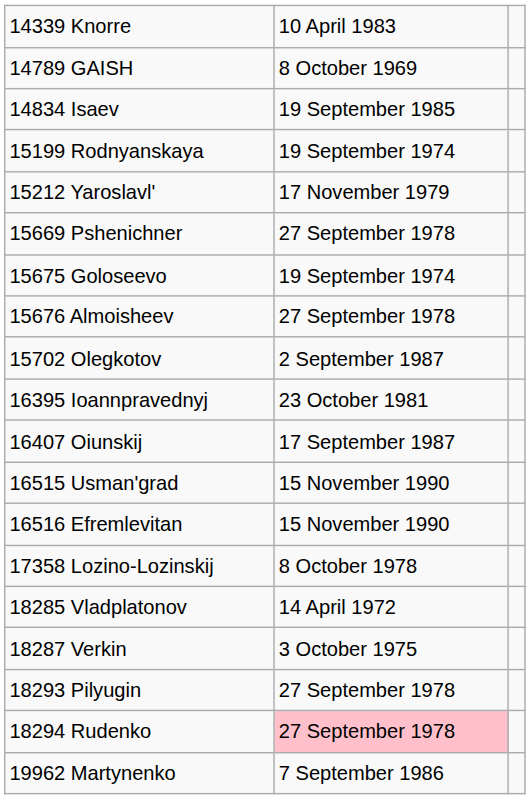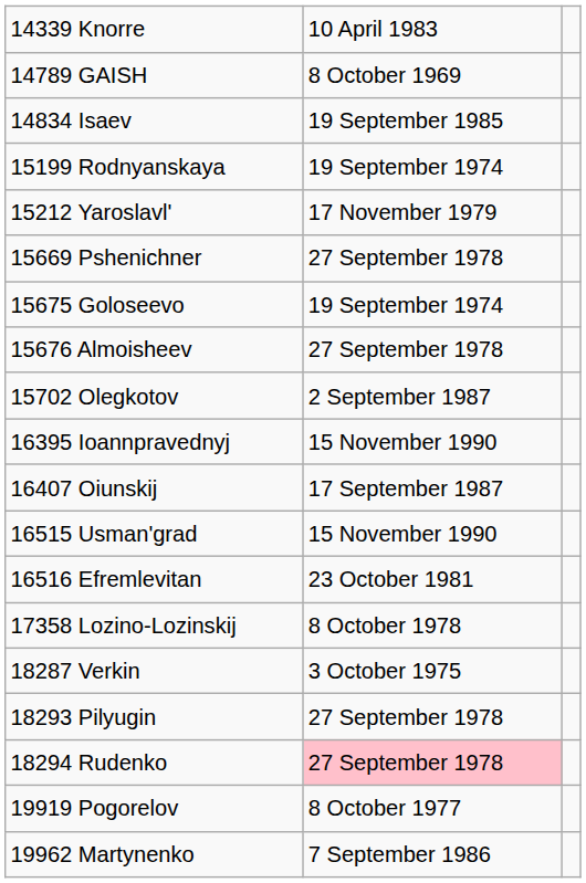 <table class="wikitable" style="font-size: 89%; float: left; width: 26em; margin-right: 1em; height: 560px">
 <tr>
 <td>14339 Knorre</td>
 <td>10 April 1983</td>
 <td></td>
 </tr>
 <tr>
 <td>14789 GAISH</td>
 <td>8 October 1969</td>
 <td></td>
 </tr>
 <tr>
 <td>14834 Isaev</td>
 <td>19 September 1985</td>
 <td></td>
 </tr>
 <tr>
 <td>15199 Rodnyanskaya</td>
 <td>19 September 1974</td>
 <td></td>
 </tr>
 <tr>
 <td>15212 Yaroslavl'</td>
 <td>17 November 1979</td>
 <td></td>
 </tr>
 <tr>
 <td>15669 Pshenichner</td>
 <td>27 September 1978</td>
 <td></td>
 </tr>
 <tr>
 <td>15675 Goloseevo</td>
 <td>19 September 1974</td>
 <td></td>
 </tr>
 <tr>
 <td>15676 Almoisheev</td>
 <td>27 September 1978</td>
 <td></td>
 </tr>
 <tr>
 <td>15702 Olegkotov</td>
 <td>2 September 1987</td>
 <td></td>
 </tr>
 <tr>
 <td>16395 Ioannpravednyj</td>
-<td>23 October 1981</td>
+<td>15 November 1990</td>
 <td></td>
 </tr>
 <tr>
 <td>16407 Oiunskij</td>
 <td>17 September 1987</td>
 <td> </td>
 </tr>
 <tr>
 <td>16515 Usman'grad</td>
 <td>15 November 1990</td>
 <td></td>
 </tr>
 <tr>
 <td>16516 Efremlevitan</td>
-<td>15 November 1990</td>
+<td>23 October 1981</td>
 <td></td>
 </tr>
 <tr>
 <td>17358 Lozino-Lozinskij</td>
 <td>8 October 1978</td>
-<td></td>
-</tr>
-<tr>
-<td>18285 Vladplatonov</td>
-<td>14 April 1972</td>
 <td></td>
 </tr>
 <tr>
 <td>18287 Verkin</td>
 <td>3 October 1975</td>
 <td></td>
 </tr>
 <tr>
 <td>18293 Pilyugin</td>
 <td>27 September 1978</td>
 <td></td>
 </tr>
 <tr>
 <td>18294 Rudenko</td>
 <td style="background: pink;">27 September 1978</td>
 <td></td>
 </tr>
 <tr>
+<td>19919 Pogorelov</td>
+<td>8 October 1977</td>
+<td></td>
+</tr>
+<tr>
 <td>19962 Martynenko</td>
 <td>7 September 1986</td>
 <td></td>
 </tr>
 </table>
